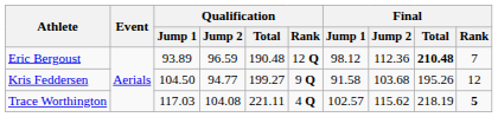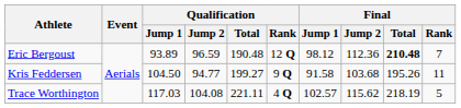 <table class=wikitable style=font-size:90%;text-align:center>
 <tr>
 <th rowspan=2>Athlete</th>
 <th rowspan=2>Event</th>
 <th colspan=4>Qualification</th>
 <th colspan=4>Final</th>
 </tr>
 <tr style=font-size:95%>
 <th>Jump 1</th>
 <th>Jump 2</th>
 <th>Total</th>
 <th>Rank</th>
 <th>Jump 1</th>
 <th>Jump 2</th>
 <th>Total</th>
 <th>Rank</th>
 </tr>
 <tr>
 <td align=left><a href='#'>Eric Bergoust</a></td>
 <td align=left rowspan=3><a href='#'>Aerials</a></td>
 <td>93.89</td>
 <td>96.59</td>
 <td>190.48</td>
 <td>12 <strong>Q</strong></td>
 <td>98.12</td>
 <td>112.36</td>
 <td><strong>210.48</strong></td>
 <td>7</td>
 </tr>
 <tr>
 <td align=left><a href='#'>Kris Feddersen</a></td>
 <td>104.50</td>
 <td>94.77</td>
 <td>199.27</td>
 <td>9 <strong>Q</strong></td>
 <td>91.58</td>
 <td>103.68</td>
 <td>195.26</td>
-<td>12</td>
+<td>11</td>
 </tr>
 <tr>
 <td align=left><a href='#'>Trace Worthington</a></td>
 <td>117.03</td>
 <td>104.08</td>
 <td>221.11</td>
 <td>4 <strong>Q</strong></td>
 <td>102.57</td>
 <td>115.62</td>
 <td>218.19</td>
-<td><strong>5</strong></td>
+<td>5</td>
 </tr>
 </table>
